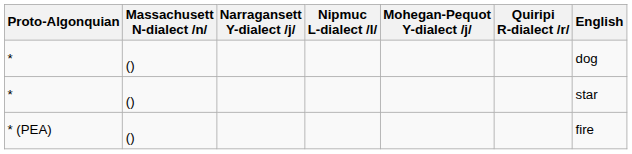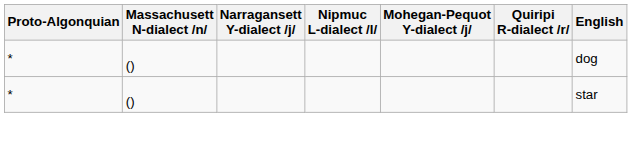 <table class="wikitable">
 <tr>
 <th>Proto-Algonquian</th>
 <th>Massachusett<br>N-dialect /n/</th>
 <th>Narragansett<br>Y-dialect /j/</th>
 <th>Nipmuc<br>L-dialect /l/</th>
 <th>Mohegan-Pequot<br>Y-dialect /j/</th>
 <th>Quiripi<br>R-dialect /r/</th>
 <th>English</th>
 </tr>
 <tr>
 <td>*</td>
 <td><br>()<br></td>
 <td><br></td>
 <td><br></td>
 <td><br></td>
 <td><br></td>
 <td>dog</td>
 </tr>
 <tr>
 <td>*</td>
 <td><br>()<br></td>
 <td></td>
 <td><br></td>
 <td><br></td>
 <td><br></td>
 <td>star</td>
 </tr>
-<tr>
-<td>* (PEA)</td>
-<td><br>()<br></td>
-<td><br></td>
-<td><br></td>
-<td><br></td>
-<td><br></td>
-<td>fire</td>
-</tr>
 </table>
